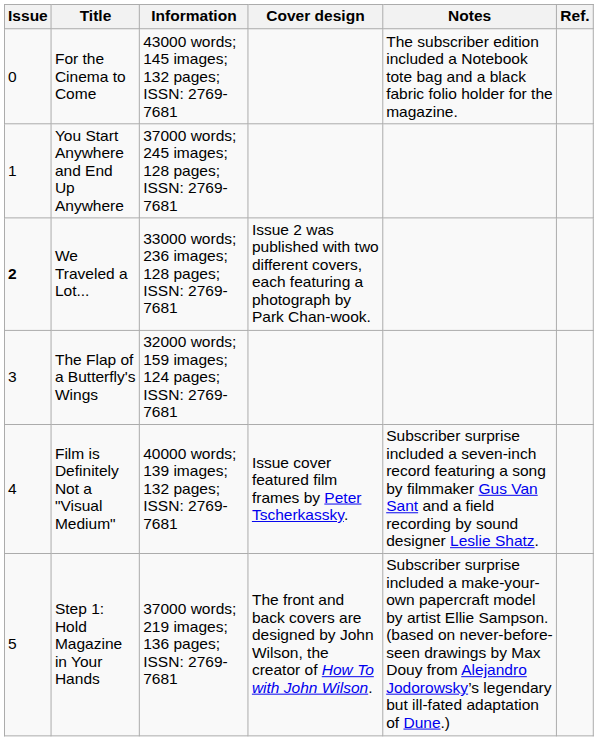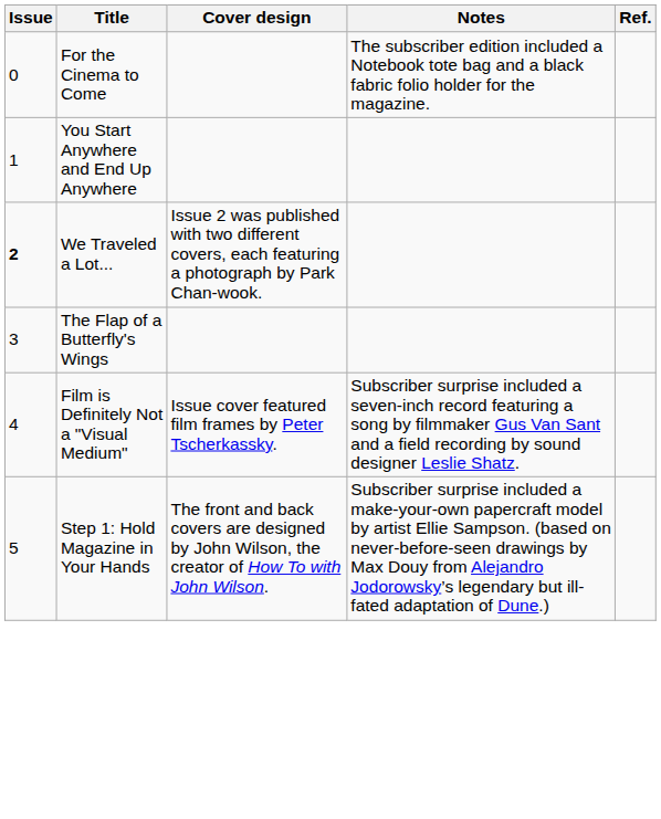 <table class="wikitable">
 <tr>
 <th>Issue</th>
 <th>Title</th>
-<th>Information</th>
 <th>Cover design</th>
 <th>Notes</th>
 <th>Ref.</th>
 </tr>
 <tr>
 <td>0</td>
 <td>For the Cinema to Come</td>
-<td>43000 words; 145 images; 132 pages; ISSN: 2769-7681</td>
 <td></td>
 <td>The subscriber edition included a Notebook tote bag and a black fabric folio holder for the magazine.</td>
 <td></td>
 </tr>
 <tr>
 <td>1</td>
 <td>You Start Anywhere and End Up Anywhere</td>
-<td>37000 words; 245 images; 128 pages; ISSN: 2769-7681</td>
 <td></td>
 <td></td>
 <td></td>
 </tr>
 <tr>
 <td><strong>2</strong></td>
 <td>We Traveled a Lot...</td>
-<td>33000 words; 236 images; 128 pages; ISSN: 2769-7681</td>
 <td>Issue 2 was published with two different covers, each featuring a photograph by Park Chan-wook.</td>
 <td></td>
 <td></td>
 </tr>
 <tr>
 <td>3</td>
 <td>The Flap of a Butterfly's Wings</td>
-<td>32000 words; 159 images; 124 pages; ISSN: 2769-7681</td>
 <td></td>
 <td></td>
 <td></td>
 </tr>
 <tr>
 <td>4</td>
 <td>Film is Definitely Not a "Visual Medium"</td>
-<td>40000 words; 139 images; 132 pages; ISSN: 2769-7681</td>
 <td>Issue cover featured film frames by <a href='#'>Peter Tscherkassky</a>.</td>
 <td>Subscriber surprise included a seven-inch record featuring a song by filmmaker <a href='#'>Gus Van Sant</a> and a field recording by sound designer <a href='#'>Leslie Shatz</a>.</td>
 <td></td>
 </tr>
 <tr>
 <td>5</td>
 <td>Step 1: Hold Magazine in Your Hands</td>
-<td>37000 words; 219 images; 136 pages; ISSN: 2769-7681</td>
 <td>The front and back covers are designed by John Wilson, the creator of <em><a href='#'>How To with John Wilson</a></em>.</td>
 <td>Subscriber surprise included a make-your-own papercraft model by artist Ellie Sampson. (based on never-before-seen drawings by Max Douy from <a href='#'>Alejandro Jodorowsky</a>’s legendary but ill-fated adaptation of <a href='#'>Dune</a>.)</td>
 <td></td>
 </tr>
 </table>
